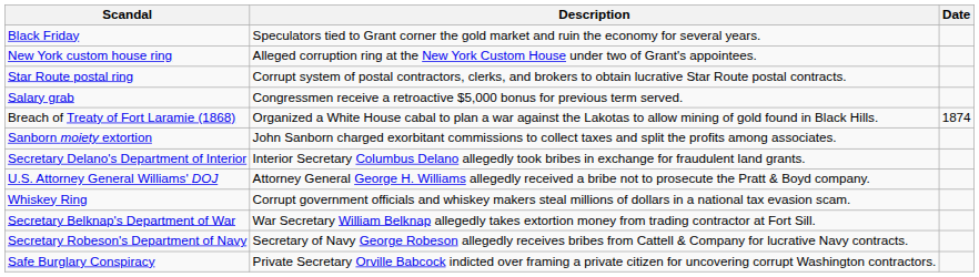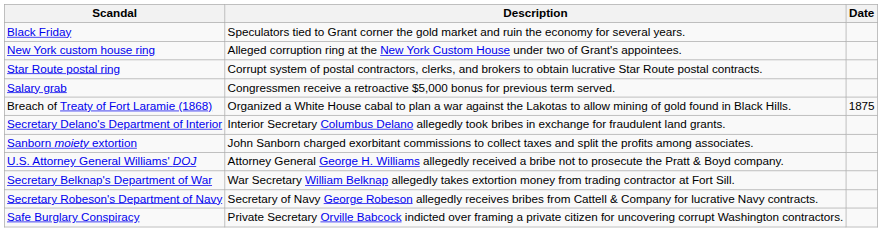 <table class="wikitable">
 <tr>
 <th scope="col">Scandal</th>
 <th scope="col">Description</th>
 <th scope="col">Date</th>
 </tr>
 <tr>
 <td><a href='#'>Black Friday</a></td>
 <td>Speculators tied to Grant corner the gold market and ruin the economy for several years.</td>
 <td></td>
 </tr>
 <tr>
 <td><a href='#'>New York custom house ring</a></td>
 <td>Alleged corruption ring at the <a href='#'>New York Custom House</a> under two of Grant's appointees.</td>
 <td></td>
 </tr>
 <tr>
 <td><a href='#'>Star Route postal ring</a></td>
 <td>Corrupt system of postal contractors, clerks, and brokers to obtain lucrative Star Route postal contracts.</td>
 <td></td>
 </tr>
 <tr>
 <td><a href='#'>Salary grab</a></td>
 <td>Congressmen receive a retroactive $5,000 bonus for previous term served.</td>
 <td></td>
 </tr>
 <tr>
 <td>Breach of <a href='#'>Treaty of Fort Laramie (1868)</a></td>
 <td>Organized a White House cabal to plan a war against the Lakotas to allow mining of gold found in Black Hills.</td>
-<td>1874</td>
+<td>1875</td>
+</tr>
+<tr>
+<td><a href='#'>Secretary Delano's Department of Interior</a></td>
+<td>Interior Secretary <a href='#'>Columbus Delano</a> allegedly took bribes in exchange for fraudulent land grants.</td>
+<td></td>
 </tr>
 <tr>
 <td><a href='#'>Sanborn <em>moiety</em> extortion</a></td>
 <td>John Sanborn charged exorbitant commissions to collect taxes and split the profits among associates.</td>
 <td></td>
 </tr>
 <tr>
-<td><a href='#'>Secretary Delano's Department of Interior</a></td>
-<td>Interior Secretary <a href='#'>Columbus Delano</a> allegedly took bribes in exchange for fraudulent land grants.</td>
-<td></td>
-</tr>
-<tr>
 <td><a href='#'>U.S. Attorney General Williams' <em>DOJ</em></a></td>
 <td>Attorney General <a href='#'>George H. Williams</a> allegedly received a bribe not to prosecute the Pratt & Boyd company.</td>
-<td></td>
-</tr>
-<tr>
-<td><a href='#'>Whiskey Ring</a></td>
-<td>Corrupt government officials and whiskey makers steal millions of dollars in a national tax evasion scam.</td>
 <td></td>
 </tr>
 <tr>
 <td><a href='#'>Secretary Belknap's Department of War</a></td>
 <td>War Secretary <a href='#'>William Belknap</a> allegedly takes extortion money from trading contractor at Fort Sill.</td>
 <td></td>
 </tr>
 <tr>
 <td><a href='#'>Secretary Robeson's Department of Navy</a></td>
 <td>Secretary of Navy <a href='#'>George Robeson</a> allegedly receives bribes from Cattell & Company for lucrative Navy contracts.</td>
 <td></td>
 </tr>
 <tr>
 <td><a href='#'>Safe Burglary Conspiracy</a></td>
 <td>Private Secretary <a href='#'>Orville Babcock</a> indicted over framing a private citizen for uncovering corrupt Washington contractors.</td>
 <td></td>
 </tr>
 </table>
